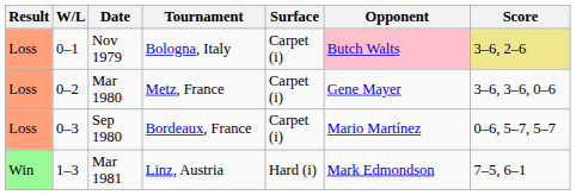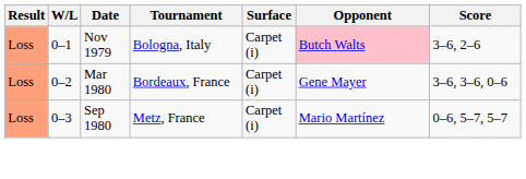 <table class="sortable wikitable">
 <tr>
 <th style="width:40px">Result</th>
 <th style="width:30px" class="unsortable">W/L</th>
 <th style="width:50px">Date</th>
 <th style="width:125px">Tournament</th>
 <th style="width:55px">Surface</th>
 <th style="width:150px">Opponent</th>
 <th style="width:100px" class="unsortable">Score</th>
 </tr>
 <tr>
 <td style="background:#ffa07a;">Loss</td>
 <td>0–1</td>
 <td>Nov 1979</td>
 <td><a href='#'>Bologna</a>, Italy</td>
 <td>Carpet (i)</td>
 <td style="background: pink;"> <a href='#'>Butch Walts</a></td>
-<td style="background: khaki;">3–6, 2–6</td>
+<td>3–6, 2–6</td>
 </tr>
 <tr>
 <td style="background:#ffa07a;">Loss</td>
 <td>0–2</td>
 <td>Mar 1980</td>
-<td><a href='#'>Metz</a>, France</td>
+<td><a href='#'>Bordeaux</a>, France</td>
 <td>Carpet (i)</td>
 <td> <a href='#'>Gene Mayer</a></td>
 <td>3–6, 3–6, 0–6</td>
 </tr>
 <tr>
 <td style="background:#ffa07a;">Loss</td>
 <td>0–3</td>
 <td>Sep 1980</td>
-<td><a href='#'>Bordeaux</a>, France</td>
+<td><a href='#'>Metz</a>, France</td>
 <td>Carpet (i)</td>
 <td> <a href='#'>Mario Martínez</a></td>
 <td>0–6, 5–7, 5–7</td>
 </tr>
-<tr>
-<td style="background:#98fb98;">Win</td>
-<td>1–3</td>
-<td>Mar 1981</td>
-<td><a href='#'>Linz</a>, Austria</td>
-<td>Hard (i)</td>
-<td> <a href='#'>Mark Edmondson</a></td>
-<td>7–5, 6–1</td>
-</tr>
 </table>
